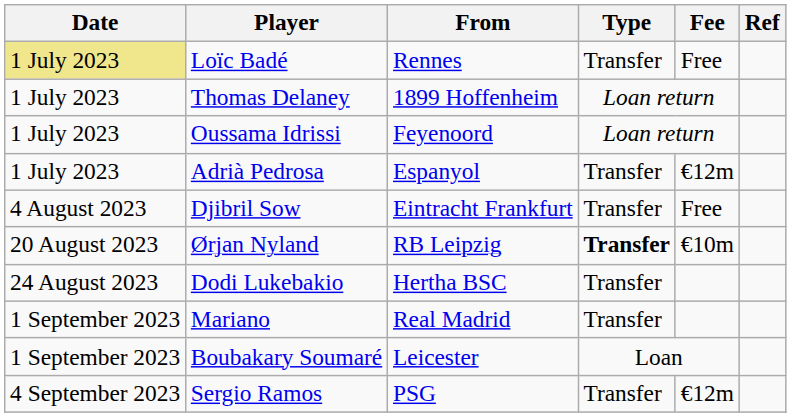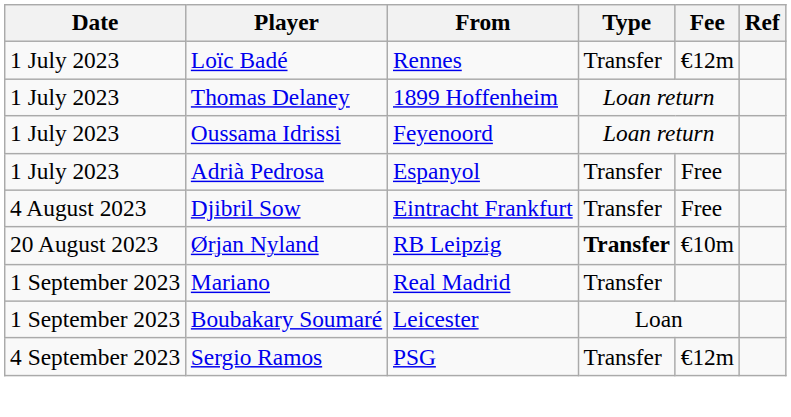 <table class="wikitable">
 <tr>
 <th>Date</th>
 <th>Player</th>
 <th>From</th>
 <th>Type</th>
 <th>Fee</th>
 <th>Ref</th>
 </tr>
 <tr>
-<td style="background: khaki;">1 July 2023</td>
+<td>1 July 2023</td>
 <td> <a href='#'>Loïc Badé</a></td>
 <td> <a href='#'>Rennes</a></td>
 <td>Transfer</td>
-<td>Free</td>
+<td>€12m</td>
 <td></td>
 </tr>
 <tr>
 <td>1 July 2023</td>
 <td> <a href='#'>Thomas Delaney</a></td>
 <td> <a href='#'>1899 Hoffenheim</a></td>
 <td colspan=2 align=center><em>Loan return</em></td>
 <td></td>
 </tr>
 <tr>
 <td>1 July 2023</td>
 <td> <a href='#'>Oussama Idrissi</a></td>
 <td> <a href='#'>Feyenoord</a></td>
 <td colspan=2 align=center><em>Loan return</em></td>
 <td></td>
 </tr>
 <tr>
 <td>1 July 2023</td>
 <td> <a href='#'>Adrià Pedrosa</a></td>
 <td><a href='#'>Espanyol</a></td>
 <td>Transfer</td>
-<td>€12m</td>
+<td>Free</td>
 <td></td>
 </tr>
 <tr>
 <td>4 August 2023</td>
 <td> <a href='#'>Djibril Sow</a></td>
 <td> <a href='#'>Eintracht Frankfurt</a></td>
 <td>Transfer</td>
 <td>Free</td>
 <td></td>
 </tr>
 <tr>
 <td>20 August 2023</td>
 <td> <a href='#'>Ørjan Nyland</a></td>
 <td> <a href='#'>RB Leipzig</a></td>
 <td><strong>Transfer</strong></td>
 <td>€10m</td>
-<td></td>
-</tr>
-<tr>
-<td>24 August 2023</td>
-<td> <a href='#'>Dodi Lukebakio</a></td>
-<td> <a href='#'>Hertha BSC</a></td>
-<td>Transfer</td>
-<td></td>
 <td></td>
 </tr>
 <tr>
 <td>1 September 2023</td>
 <td> <a href='#'>Mariano</a></td>
 <td><a href='#'>Real Madrid</a></td>
 <td>Transfer</td>
 <td></td>
 <td></td>
 </tr>
 <tr>
 <td>1 September 2023</td>
 <td> <a href='#'>Boubakary Soumaré</a></td>
 <td> <a href='#'>Leicester</a></td>
 <td colspan=2 align=center>Loan</td>
 <td></td>
 </tr>
 <tr>
 <td>4 September 2023</td>
 <td> <a href='#'>Sergio Ramos</a></td>
 <td> <a href='#'>PSG</a></td>
 <td>Transfer</td>
 <td>€12m</td>
 <td></td>
 </tr>
 </table>
